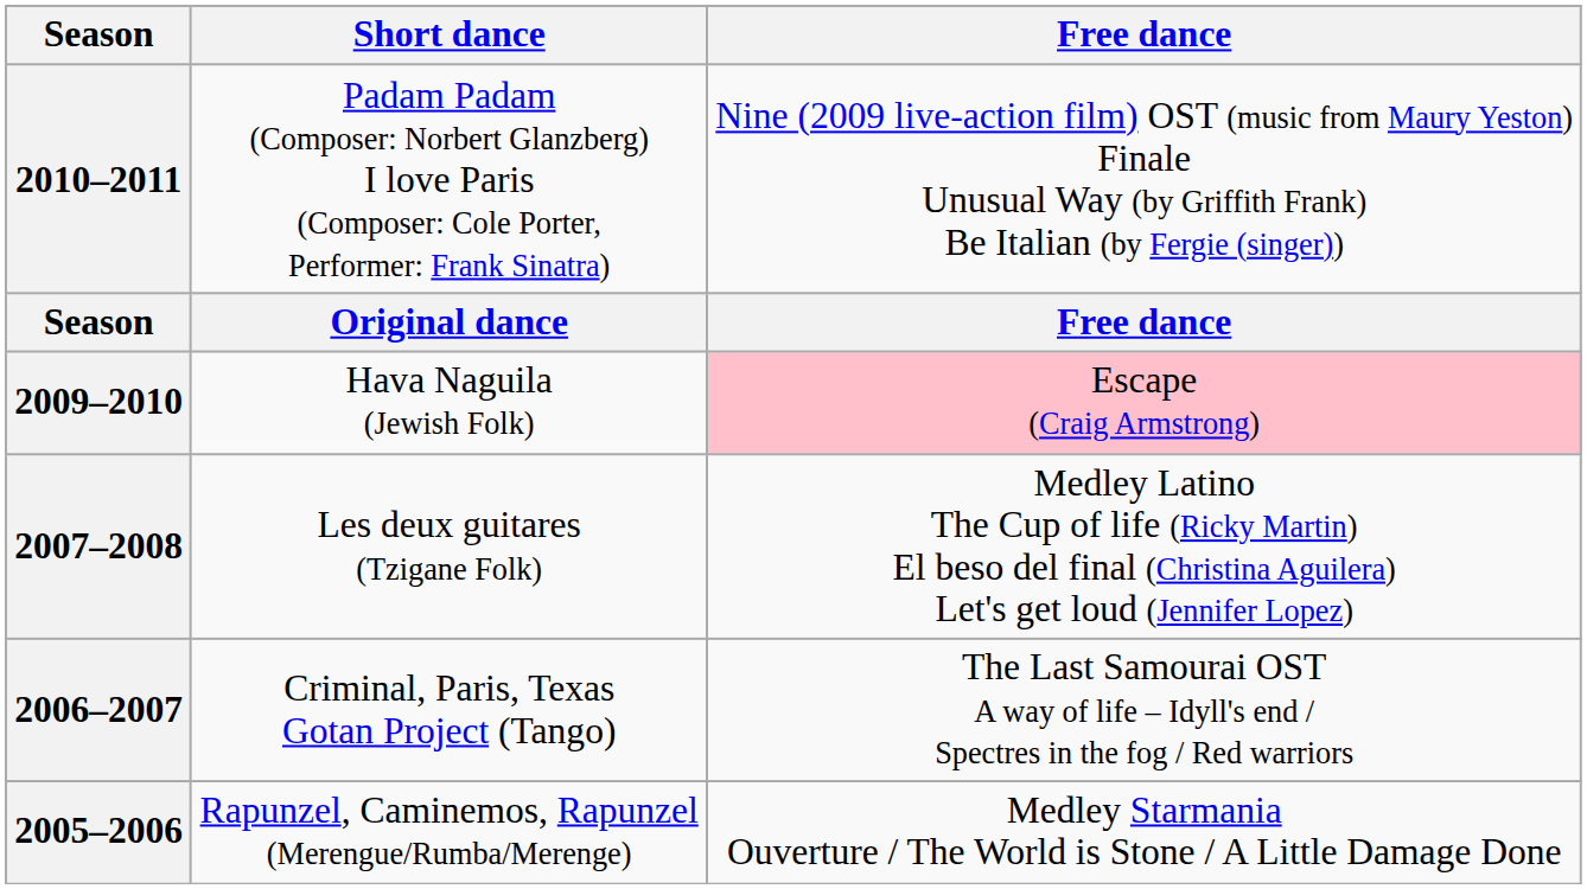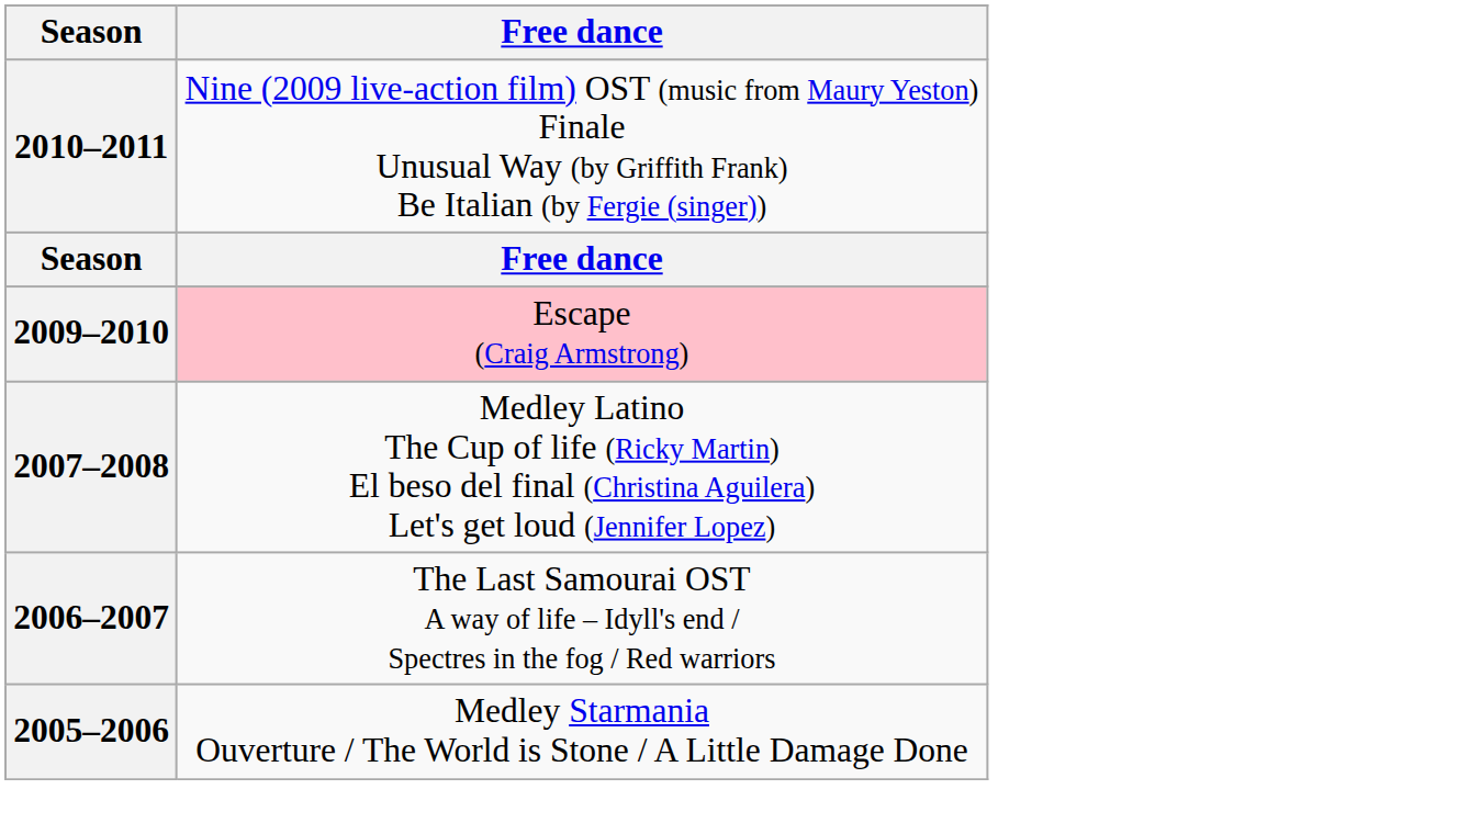 <table class="wikitable" style="text-align:center">
 <tr>
 <th>Season</th>
-<th><a href='#'>Short dance</a></th>
 <th><a href='#'>Free dance</a></th>
 </tr>
 <tr>
 <th>2010–2011</th>
-<td><a href='#'>Padam Padam</a> <br><small>(Composer: Norbert Glanzberg)</small><br>I love Paris<br><small>(Composer: Cole Porter,<br>Performer: <a href='#'>Frank Sinatra</a>)</small></td>
 <td><a href='#'>Nine (2009 live-action film)</a> OST  <small>(music from <a href='#'>Maury Yeston</a>)</small><br>Finale<br>Unusual Way <small>(by Griffith Frank)</small><br>Be Italian <small>(by <a href='#'>Fergie (singer)</a>)</small></td>
 </tr>
 <tr>
 <th>Season</th>
-<th><a href='#'>Original dance</a></th>
 <th><a href='#'>Free dance</a></th>
 </tr>
 <tr>
 <th>2009–2010</th>
-<td>Hava Naguila<br><small>(Jewish Folk)</small></td>
 <td style="background: pink;">Escape<br><small>(<a href='#'>Craig Armstrong</a>)</small></td>
 </tr>
 <tr>
 <th>2007–2008</th>
-<td>Les deux guitares<br><small>(Tzigane Folk)</small></td>
 <td>Medley Latino<br>The Cup of life <small>(<a href='#'>Ricky Martin</a>)</small><br>El beso del final <small>(<a href='#'>Christina Aguilera</a>)</small><br>Let's get loud <small>(<a href='#'>Jennifer Lopez</a>)</small></td>
 </tr>
 <tr>
 <th>2006–2007</th>
-<td>Criminal, Paris, Texas <br><a href='#'>Gotan Project</a> (Tango)</td>
 <td>The Last Samourai OST<br><small>A way of life – Idyll's end /<br> Spectres in the fog / Red warriors</small></td>
 </tr>
 <tr>
 <th>2005–2006</th>
-<td><a href='#'>Rapunzel</a>, Caminemos, <a href='#'>Rapunzel</a> <br><small>(Merengue/Rumba/Merenge)</small></td>
 <td>Medley <a href='#'>Starmania</a> <br>Ouverture / The World is Stone / A Little Damage Done</td>
 </tr>
 </table>
